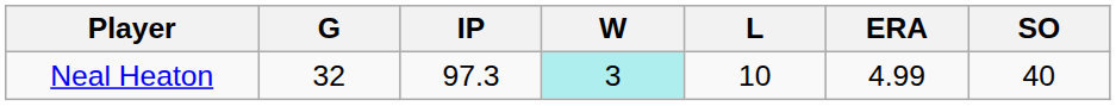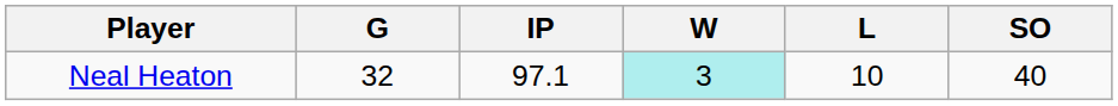 <table class="wikitable sortable">
 <tr>
 <th bgcolor="#DDDDFF" width="16%">Player</th>
 <th bgcolor="#DDDDFF" width="9%">G</th>
 <th bgcolor="#DDDDFF" width="9%">IP</th>
 <th bgcolor="#DDDDFF" width="9%">W</th>
 <th bgcolor="#DDDDFF" width="9%">L</th>
-<th bgcolor="#DDDDFF" width="9%">ERA</th>
 <th bgcolor="#DDDDFF" width="9%">SO</th>
 </tr>
 <tr align="center">
 <td><a href='#'>Neal Heaton</a></td>
 <td>32</td>
-<td>97.3</td>
+<td>97.1</td>
 <td style="background: paleturquoise;">3</td>
 <td>10</td>
-<td>4.99</td>
 <td>40</td>
 </tr>
 </table>
